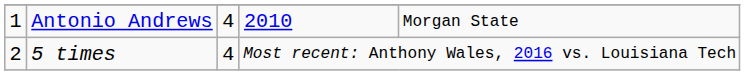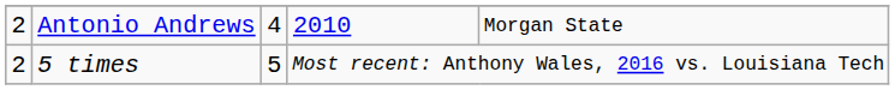 <table class="wikitable">
 <tr>
 </tr>
 <tr>
-<td>1</td>
+<td>2</td>
 <td><a href='#'>Antonio Andrews</a></td>
 <td>4</td>
 <td><a href='#'>2010</a></td>
 <td style="font-size:80%;">Morgan State</td>
 </tr>
 <tr>
 <td>2</td>
 <td><em>5 times</em></td>
-<td>4</td>
+<td>5</td>
 <td colspan=2 style="font-size:80%;"><em>Most recent:</em> Anthony Wales, <a href='#'>2016</a> vs. Louisiana Tech</td>
 </tr>
 </table>
